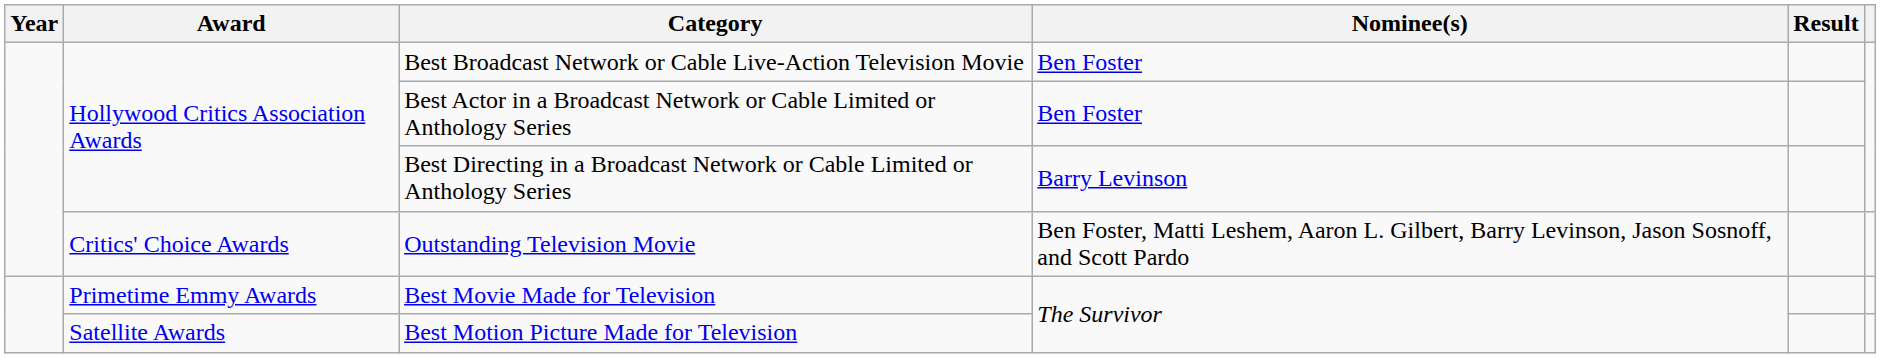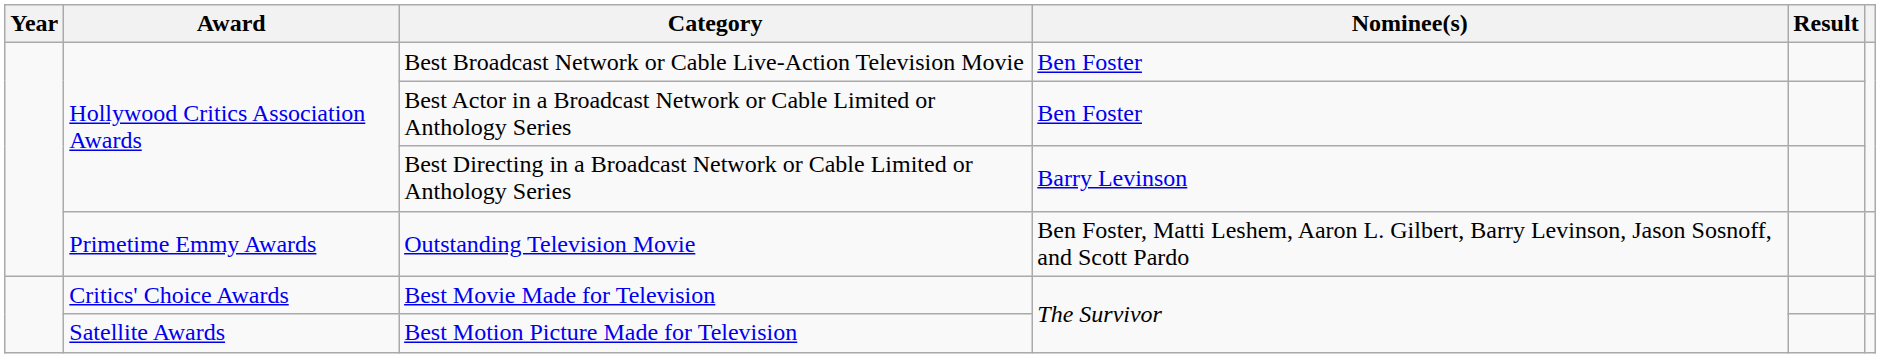 <table class="wikitable sortable">
 <tr>
 <th>Year</th>
 <th>Award</th>
 <th>Category</th>
 <th>Nominee(s)</th>
 <th>Result</th>
 <th></th>
 </tr>
 <tr>
 <td rowspan="4"></td>
 <td rowspan="3"><a href='#'>Hollywood Critics Association Awards</a></td>
 <td>Best Broadcast Network or Cable Live-Action Television Movie</td>
 <td><a href='#'>Ben Foster</a></td>
 <td></td>
 <td align="center" rowspan="3"></td>
 </tr>
 <tr>
 <td>Best Actor in a Broadcast Network or Cable Limited or Anthology Series</td>
 <td><a href='#'>Ben Foster</a></td>
 <td></td>
 </tr>
 <tr>
 <td>Best Directing in a Broadcast Network or Cable Limited or Anthology Series</td>
 <td><a href='#'>Barry Levinson</a></td>
 <td></td>
 </tr>
 <tr>
-<td><a href='#'>Critics' Choice Awards</a></td>
+<td><a href='#'>Primetime Emmy Awards</a></td>
 <td><a href='#'>Outstanding Television Movie</a></td>
 <td>Ben Foster, Matti Leshem, Aaron L. Gilbert, Barry Levinson, Jason Sosnoff, and Scott Pardo</td>
 <td></td>
 <td align="center"></td>
 </tr>
 <tr>
 <td rowspan="2"></td>
-<td><a href='#'>Primetime Emmy Awards</a></td>
+<td><a href='#'>Critics' Choice Awards</a></td>
 <td><a href='#'>Best Movie Made for Television</a></td>
 <td rowspan="2"><em>The Survivor</em></td>
 <td></td>
 <td align="center"></td>
 </tr>
 <tr>
 <td><a href='#'>Satellite Awards</a></td>
 <td><a href='#'>Best Motion Picture Made for Television</a></td>
 <td></td>
 <td align="center"></td>
 </tr>
 </table>
